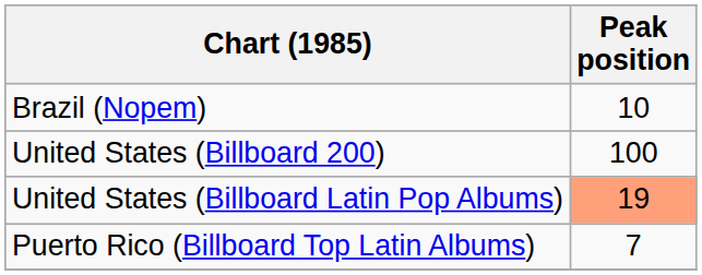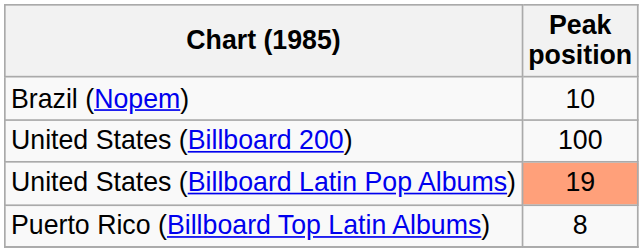 <table class="wikitable sortable plainrowheaders">
 <tr>
 <th>Chart (1985)</th>
 <th>Peak<br>position</th>
 </tr>
 <tr>
 <td>Brazil (<a href='#'>Nopem</a>)</td>
 <td align="center">10</td>
 </tr>
 <tr>
 <td>United States (<a href='#'>Billboard 200</a>)</td>
 <td align="center">100</td>
 </tr>
 <tr>
 <td>United States (<a href='#'>Billboard Latin Pop Albums</a>)</td>
 <td align="center" style="background: lightsalmon;">19</td>
 </tr>
 <tr>
 <td>Puerto Rico (<a href='#'>Billboard Top Latin Albums</a>)</td>
-<td align="center">7</td>
+<td align="center">8</td>
 </tr>
 <tr>
 </tr>
 </table>
